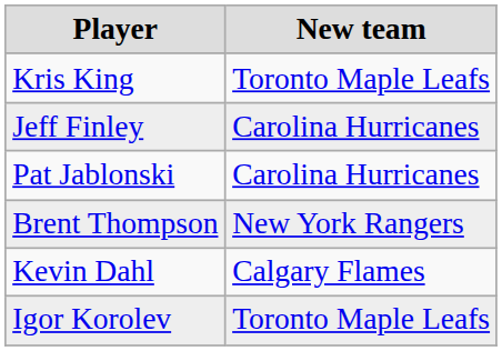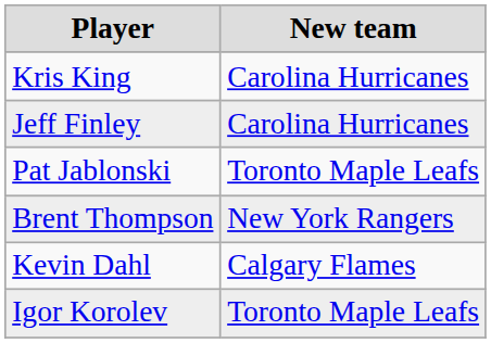 <table class="wikitable">
 <tr style="text-align:center; background:#ddd;">
 <td><strong>Player</strong></td>
 <td><strong>New team</strong></td>
 </tr>
 <tr>
 <td><a href='#'>Kris King</a></td>
-<td><a href='#'>Toronto Maple Leafs</a></td>
+<td><a href='#'>Carolina Hurricanes</a></td>
 </tr>
 <tr style="background:#eee;">
 <td><a href='#'>Jeff Finley</a></td>
 <td><a href='#'>Carolina Hurricanes</a></td>
 </tr>
 <tr>
 <td><a href='#'>Pat Jablonski</a></td>
-<td><a href='#'>Carolina Hurricanes</a></td>
+<td><a href='#'>Toronto Maple Leafs</a></td>
 </tr>
 <tr style="background:#eee;">
 <td><a href='#'>Brent Thompson</a></td>
 <td><a href='#'>New York Rangers</a></td>
 </tr>
 <tr>
 <td><a href='#'>Kevin Dahl</a></td>
 <td><a href='#'>Calgary Flames</a></td>
 </tr>
 <tr style="background:#eee;">
 <td><a href='#'>Igor Korolev</a></td>
 <td><a href='#'>Toronto Maple Leafs</a></td>
 </tr>
 </table>
